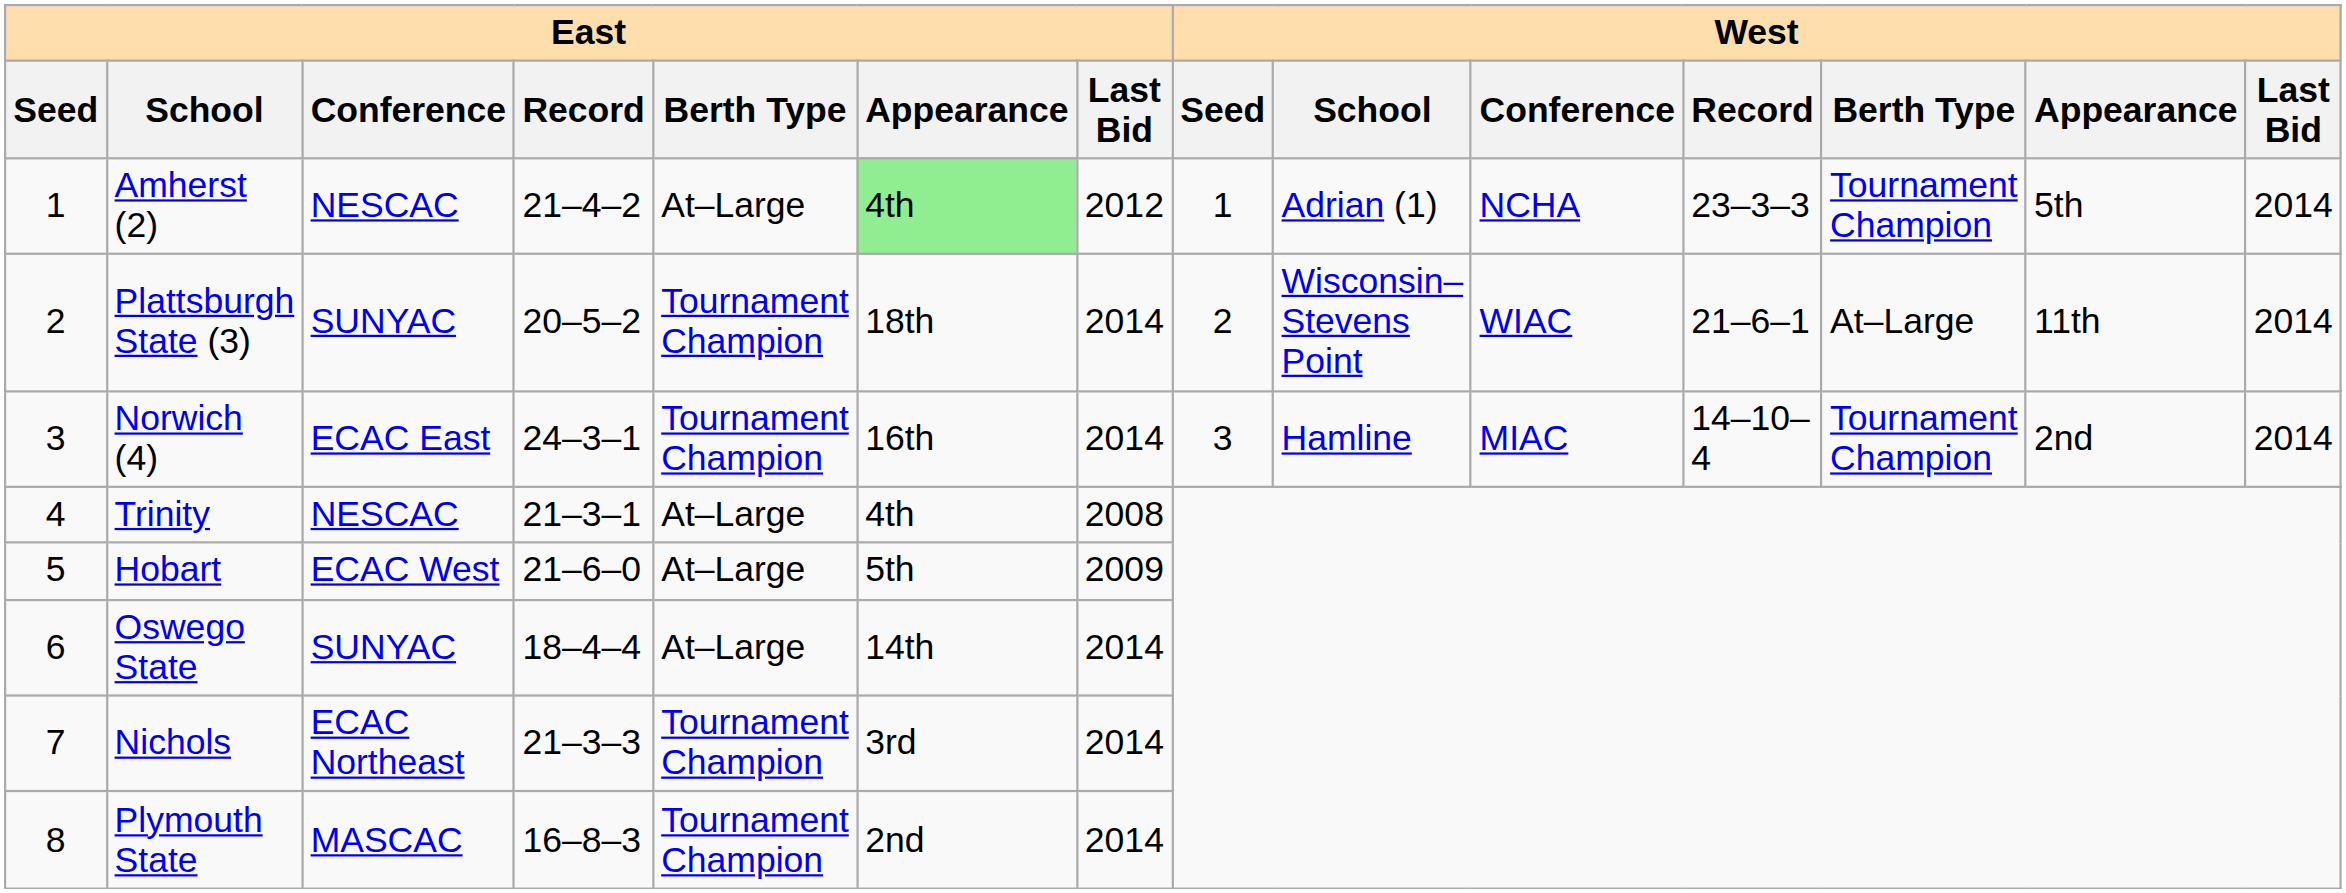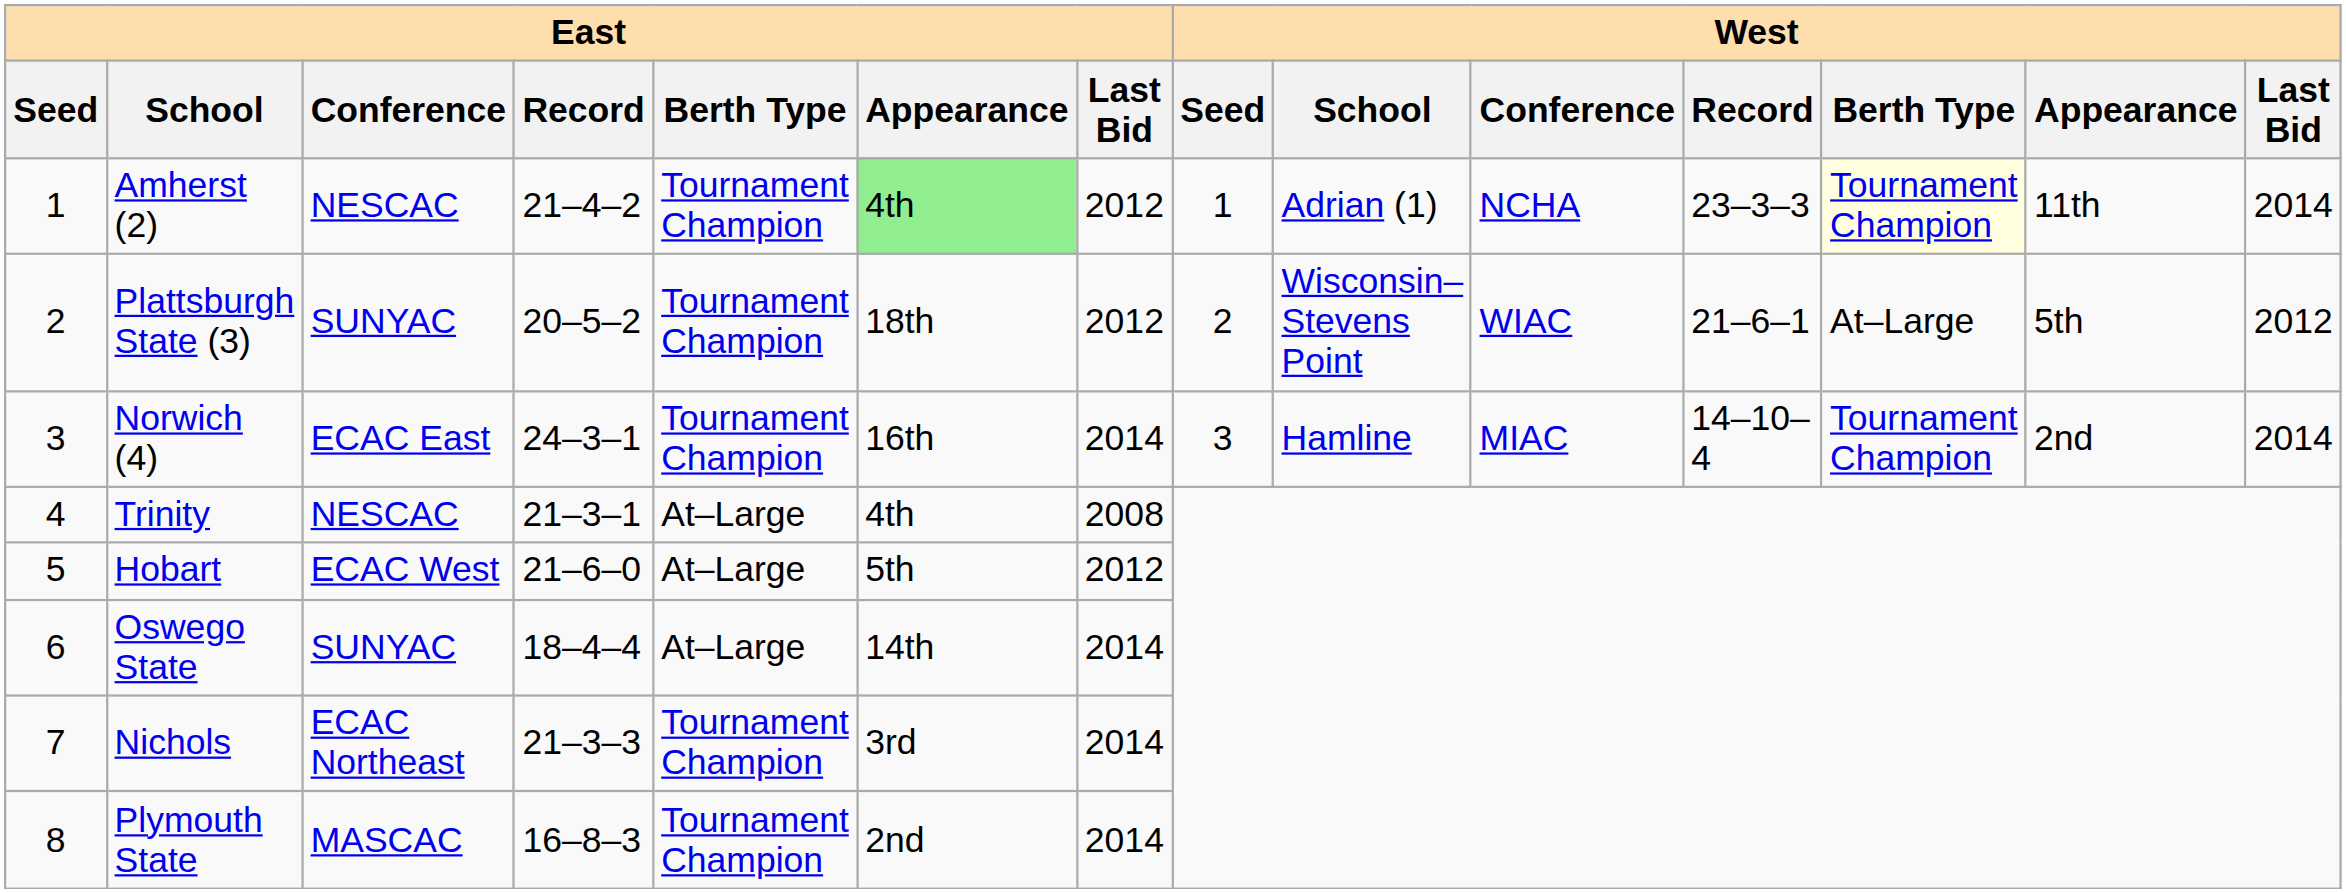 <table class="wikitable">
 <tr>
 <th colspan="7" style="background:#ffdead;">East</th>
 <th colspan="7" style="background:#ffdead;">West</th>
 </tr>
 <tr>
 <th>Seed</th>
 <th>School</th>
 <th>Conference</th>
 <th>Record</th>
 <th>Berth Type</th>
 <th>Appearance</th>
 <th>Last Bid</th>
 <th>Seed</th>
 <th>School</th>
 <th>Conference</th>
 <th>Record</th>
 <th>Berth Type</th>
 <th>Appearance</th>
 <th>Last Bid</th>
 </tr>
 <tr>
 <td align=center>1</td>
 <td><a href='#'>Amherst</a> (2)</td>
 <td><a href='#'>NESCAC</a></td>
 <td>21–4–2</td>
-<td>At–Large</td>
+<td><a href='#'>Tournament Champion</a></td>
 <td style="background: lightgreen;">4th</td>
 <td>2012</td>
 <td align=center>1</td>
 <td><a href='#'>Adrian</a> (1)</td>
 <td><a href='#'>NCHA</a></td>
 <td>23–3–3</td>
-<td><a href='#'>Tournament Champion</a></td>
-<td>5th</td>
+<td style="background: lightyellow;"><a href='#'>Tournament Champion</a></td>
+<td>11th</td>
 <td>2014</td>
 </tr>
 <tr>
 <td align=center>2</td>
 <td><a href='#'>Plattsburgh State</a> (3)</td>
 <td><a href='#'>SUNYAC</a></td>
 <td>20–5–2</td>
 <td><a href='#'>Tournament Champion</a></td>
 <td>18th</td>
-<td>2014</td>
+<td>2012</td>
 <td align=center>2</td>
 <td><a href='#'>Wisconsin–Stevens Point</a></td>
 <td><a href='#'>WIAC</a></td>
 <td>21–6–1</td>
 <td>At–Large</td>
-<td>11th</td>
-<td>2014</td>
+<td>5th</td>
+<td>2012</td>
 </tr>
 <tr>
 <td align=center>3</td>
 <td><a href='#'>Norwich</a> (4)</td>
 <td><a href='#'>ECAC East</a></td>
 <td>24–3–1</td>
 <td><a href='#'>Tournament Champion</a></td>
 <td>16th</td>
 <td>2014</td>
 <td align=center>3</td>
 <td><a href='#'>Hamline</a></td>
 <td><a href='#'>MIAC</a></td>
 <td>14–10–4</td>
 <td><a href='#'>Tournament Champion</a></td>
 <td>2nd</td>
 <td>2014</td>
 </tr>
 <tr>
 <td align=center>4</td>
 <td><a href='#'>Trinity</a></td>
 <td><a href='#'>NESCAC</a></td>
 <td>21–3–1</td>
 <td>At–Large</td>
 <td>4th</td>
 <td>2008</td>
 </tr>
 <tr>
 <td align=center>5</td>
 <td><a href='#'>Hobart</a></td>
 <td><a href='#'>ECAC West</a></td>
 <td>21–6–0</td>
 <td>At–Large</td>
 <td>5th</td>
-<td>2009</td>
+<td>2012</td>
 </tr>
 <tr>
 <td align=center>6</td>
 <td><a href='#'>Oswego State</a></td>
 <td><a href='#'>SUNYAC</a></td>
 <td>18–4–4</td>
 <td>At–Large</td>
 <td>14th</td>
 <td>2014</td>
 </tr>
 <tr>
 <td align=center>7</td>
 <td><a href='#'>Nichols</a></td>
 <td><a href='#'>ECAC Northeast</a></td>
 <td>21–3–3</td>
 <td><a href='#'>Tournament Champion</a></td>
 <td>3rd</td>
 <td>2014</td>
 </tr>
 <tr>
 <td align=center>8</td>
 <td><a href='#'>Plymouth State</a></td>
 <td><a href='#'>MASCAC</a></td>
 <td>16–8–3</td>
 <td><a href='#'>Tournament Champion</a></td>
 <td>2nd</td>
 <td>2014</td>
 </tr>
 </table>
